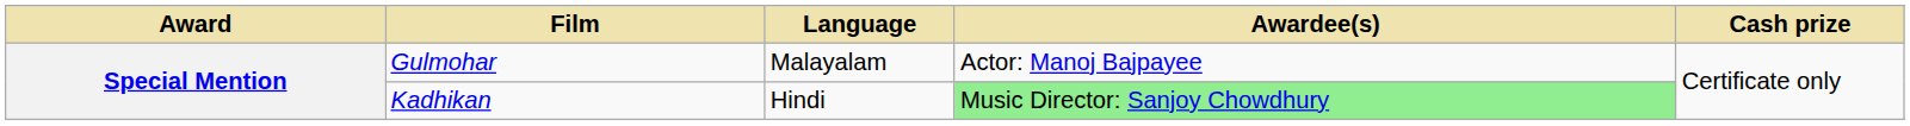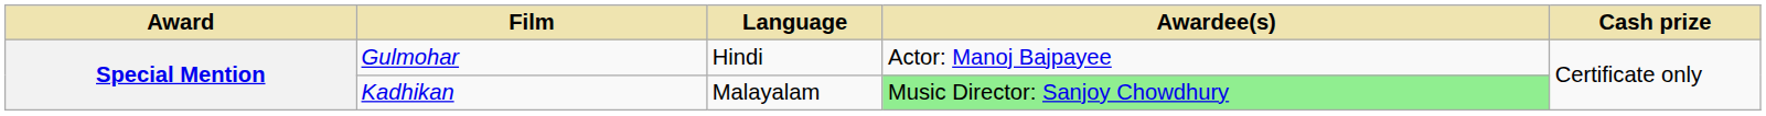 <table class="wikitable plainrowheaders" style="width:100%;">
 <tr>
 <th style="background-color:#EFE4B0;width:20%;">Award</th>
 <th style="background-color:#EFE4B0;width:20%;">Film</th>
 <th style="background-color:#EFE4B0;width:10%;">Language</th>
 <th style="background-color:#EFE4B0;width:38%;">Awardee(s)</th>
 <th style="background-color:#EFE4B0;width:12%;">Cash prize</th>
 </tr>
 <tr>
 <th scope="row" rowspan=2><a href='#'>Special Mention</a></th>
 <td><em><a href='#'>Gulmohar</a></em></td>
-<td>Malayalam</td>
+<td>Hindi</td>
 <td>Actor: <a href='#'>Manoj Bajpayee</a></td>
 <td rowspan=2>Certificate only</td>
 </tr>
 <tr>
 <td><em><a href='#'>Kadhikan</a></em></td>
-<td>Hindi</td>
+<td>Malayalam</td>
 <td style="background: lightgreen;">Music Director: <a href='#'>Sanjoy Chowdhury</a></td>
 </tr>
 </table>
